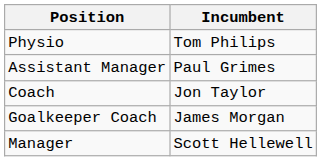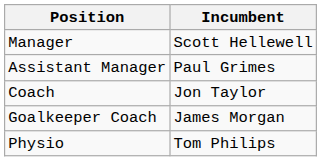 <table class=wikitable>
 <tr>
 <th>Position</th>
 <th>Incumbent</th>
 </tr>
 <tr>
-<td>Physio</td>
-<td>Tom Philips</td>
+<td>Manager</td>
+<td>Scott Hellewell</td>
 </tr>
 <tr>
 <td>Assistant Manager</td>
 <td>Paul Grimes</td>
 </tr>
 <tr>
 <td>Coach</td>
 <td>Jon Taylor</td>
 </tr>
 <tr>
 <td>Goalkeeper Coach</td>
 <td>James Morgan</td>
 </tr>
 <tr>
-<td>Manager</td>
-<td>Scott Hellewell</td>
+<td>Physio</td>
+<td>Tom Philips</td>
 </tr>
 </table>
